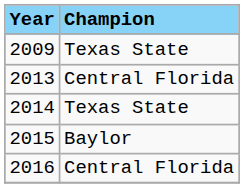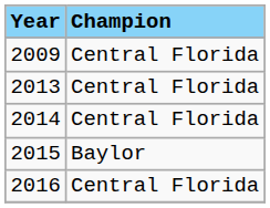 <table class="wikitable" style="font-size:85%;">
 <tr ! style="background-color: #87D3F8;">
 <td><strong>Year</strong></td>
 <td><strong>Champion</strong></td>
 </tr>
 <tr --->
 <td>2009</td>
-<td>Texas State</td>
+<td>Central Florida</td>
 </tr>
 <tr --->
 <td>2013</td>
 <td>Central Florida</td>
 </tr>
 <tr --->
 <td>2014</td>
-<td>Texas State</td>
+<td>Central Florida</td>
 </tr>
 <tr --->
 <td>2015</td>
 <td>Baylor</td>
 </tr>
 <tr --->
 <td>2016</td>
 <td>Central Florida</td>
 </tr>
 <tr --->
 </tr>
 </table>
